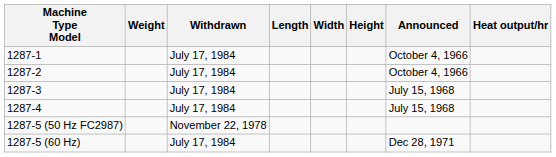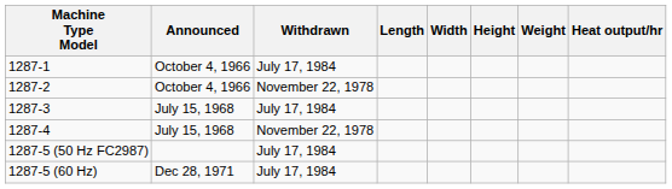 <table class="wikitable">
 <tr>
 <th>Machine<br>Type<br>Model</th>
-<th>Weight</th>
+<th>Announced</th>
 <th>Withdrawn</th>
 <th>Length</th>
 <th>Width</th>
 <th>Height</th>
-<th>Announced</th>
+<th>Weight</th>
 <th>Heat output/hr</th>
 </tr>
 <tr>
 <td>1287-1</td>
-<td></td>
+<td>October 4, 1966</td>
 <td>July 17, 1984</td>
 <td></td>
 <td></td>
 <td></td>
-<td>October 4, 1966</td>
+<td></td>
 <td></td>
 </tr>
 <tr>
 <td>1287-2</td>
-<td></td>
-<td>July 17, 1984</td>
-<td></td>
-<td></td>
-<td></td>
 <td>October 4, 1966</td>
-<td></td>
-</tr>
-<tr>
-<td>1287-3</td>
-<td></td>
-<td>July 17, 1984</td>
-<td></td>
-<td></td>
-<td></td>
-<td>July 15, 1968</td>
-<td></td>
-</tr>
-<tr>
-<td>1287-4</td>
-<td></td>
-<td>July 17, 1984</td>
-<td></td>
-<td></td>
-<td></td>
-<td>July 15, 1968</td>
-<td></td>
-</tr>
-<tr>
-<td>1287-5 (50 Hz FC2987)</td>
-<td></td>
 <td>November 22, 1978</td>
 <td></td>
 <td></td>
 <td></td>
 <td></td>
 <td></td>
 </tr>
 <tr>
-<td>1287-5 (60 Hz)</td>
+<td>1287-3</td>
+<td>July 15, 1968</td>
+<td>July 17, 1984</td>
+<td></td>
+<td></td>
+<td></td>
+<td></td>
+<td></td>
+</tr>
+<tr>
+<td>1287-4</td>
+<td>July 15, 1968</td>
+<td>November 22, 1978</td>
+<td></td>
+<td></td>
+<td></td>
+<td></td>
+<td></td>
+</tr>
+<tr>
+<td>1287-5 (50 Hz FC2987)</td>
 <td></td>
 <td>July 17, 1984</td>
 <td></td>
 <td></td>
 <td></td>
+<td></td>
+<td></td>
+</tr>
+<tr>
+<td>1287-5 (60 Hz)</td>
 <td>Dec 28, 1971</td>
+<td>July 17, 1984</td>
+<td></td>
+<td></td>
+<td></td>
+<td></td>
 <td></td>
 </tr>
 </table>
